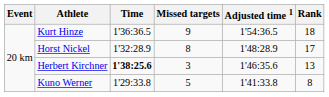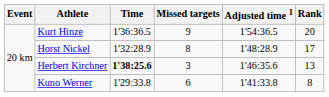 <table class="wikitable" style="font-size:90%">
 <tr>
 <th>Event</th>
 <th>Athlete</th>
 <th>Time</th>
 <th>Missed targets</th>
 <th>Adjusted time <sup>1</sup></th>
 <th>Rank</th>
 </tr>
 <tr>
 <td rowspan="4">20 km</td>
 <td><a href='#'>Kurt Hinze</a></td>
 <td align="center">1'36:36.5</td>
 <td align="center">9</td>
 <td align="center">1'54:36.5</td>
-<td align="center">18</td>
+<td align="center">20</td>
 </tr>
 <tr>
 <td><a href='#'>Horst Nickel</a></td>
 <td align="center">1'32:28.9</td>
 <td align="center">8</td>
 <td align="center">1'48:28.9</td>
 <td align="center">17</td>
 </tr>
 <tr>
 <td><a href='#'>Herbert Kirchner</a></td>
 <td align="center"><strong>1'38:25.6</strong></td>
 <td align="center">3</td>
 <td align="center">1'46:35.6</td>
 <td align="center">13</td>
 </tr>
 <tr>
 <td><a href='#'>Kuno Werner</a></td>
 <td align="center">1'29:33.8</td>
-<td align="center">5</td>
+<td align="center">6</td>
 <td align="center">1'41:33.8</td>
 <td align="center">8</td>
 </tr>
 </table>
